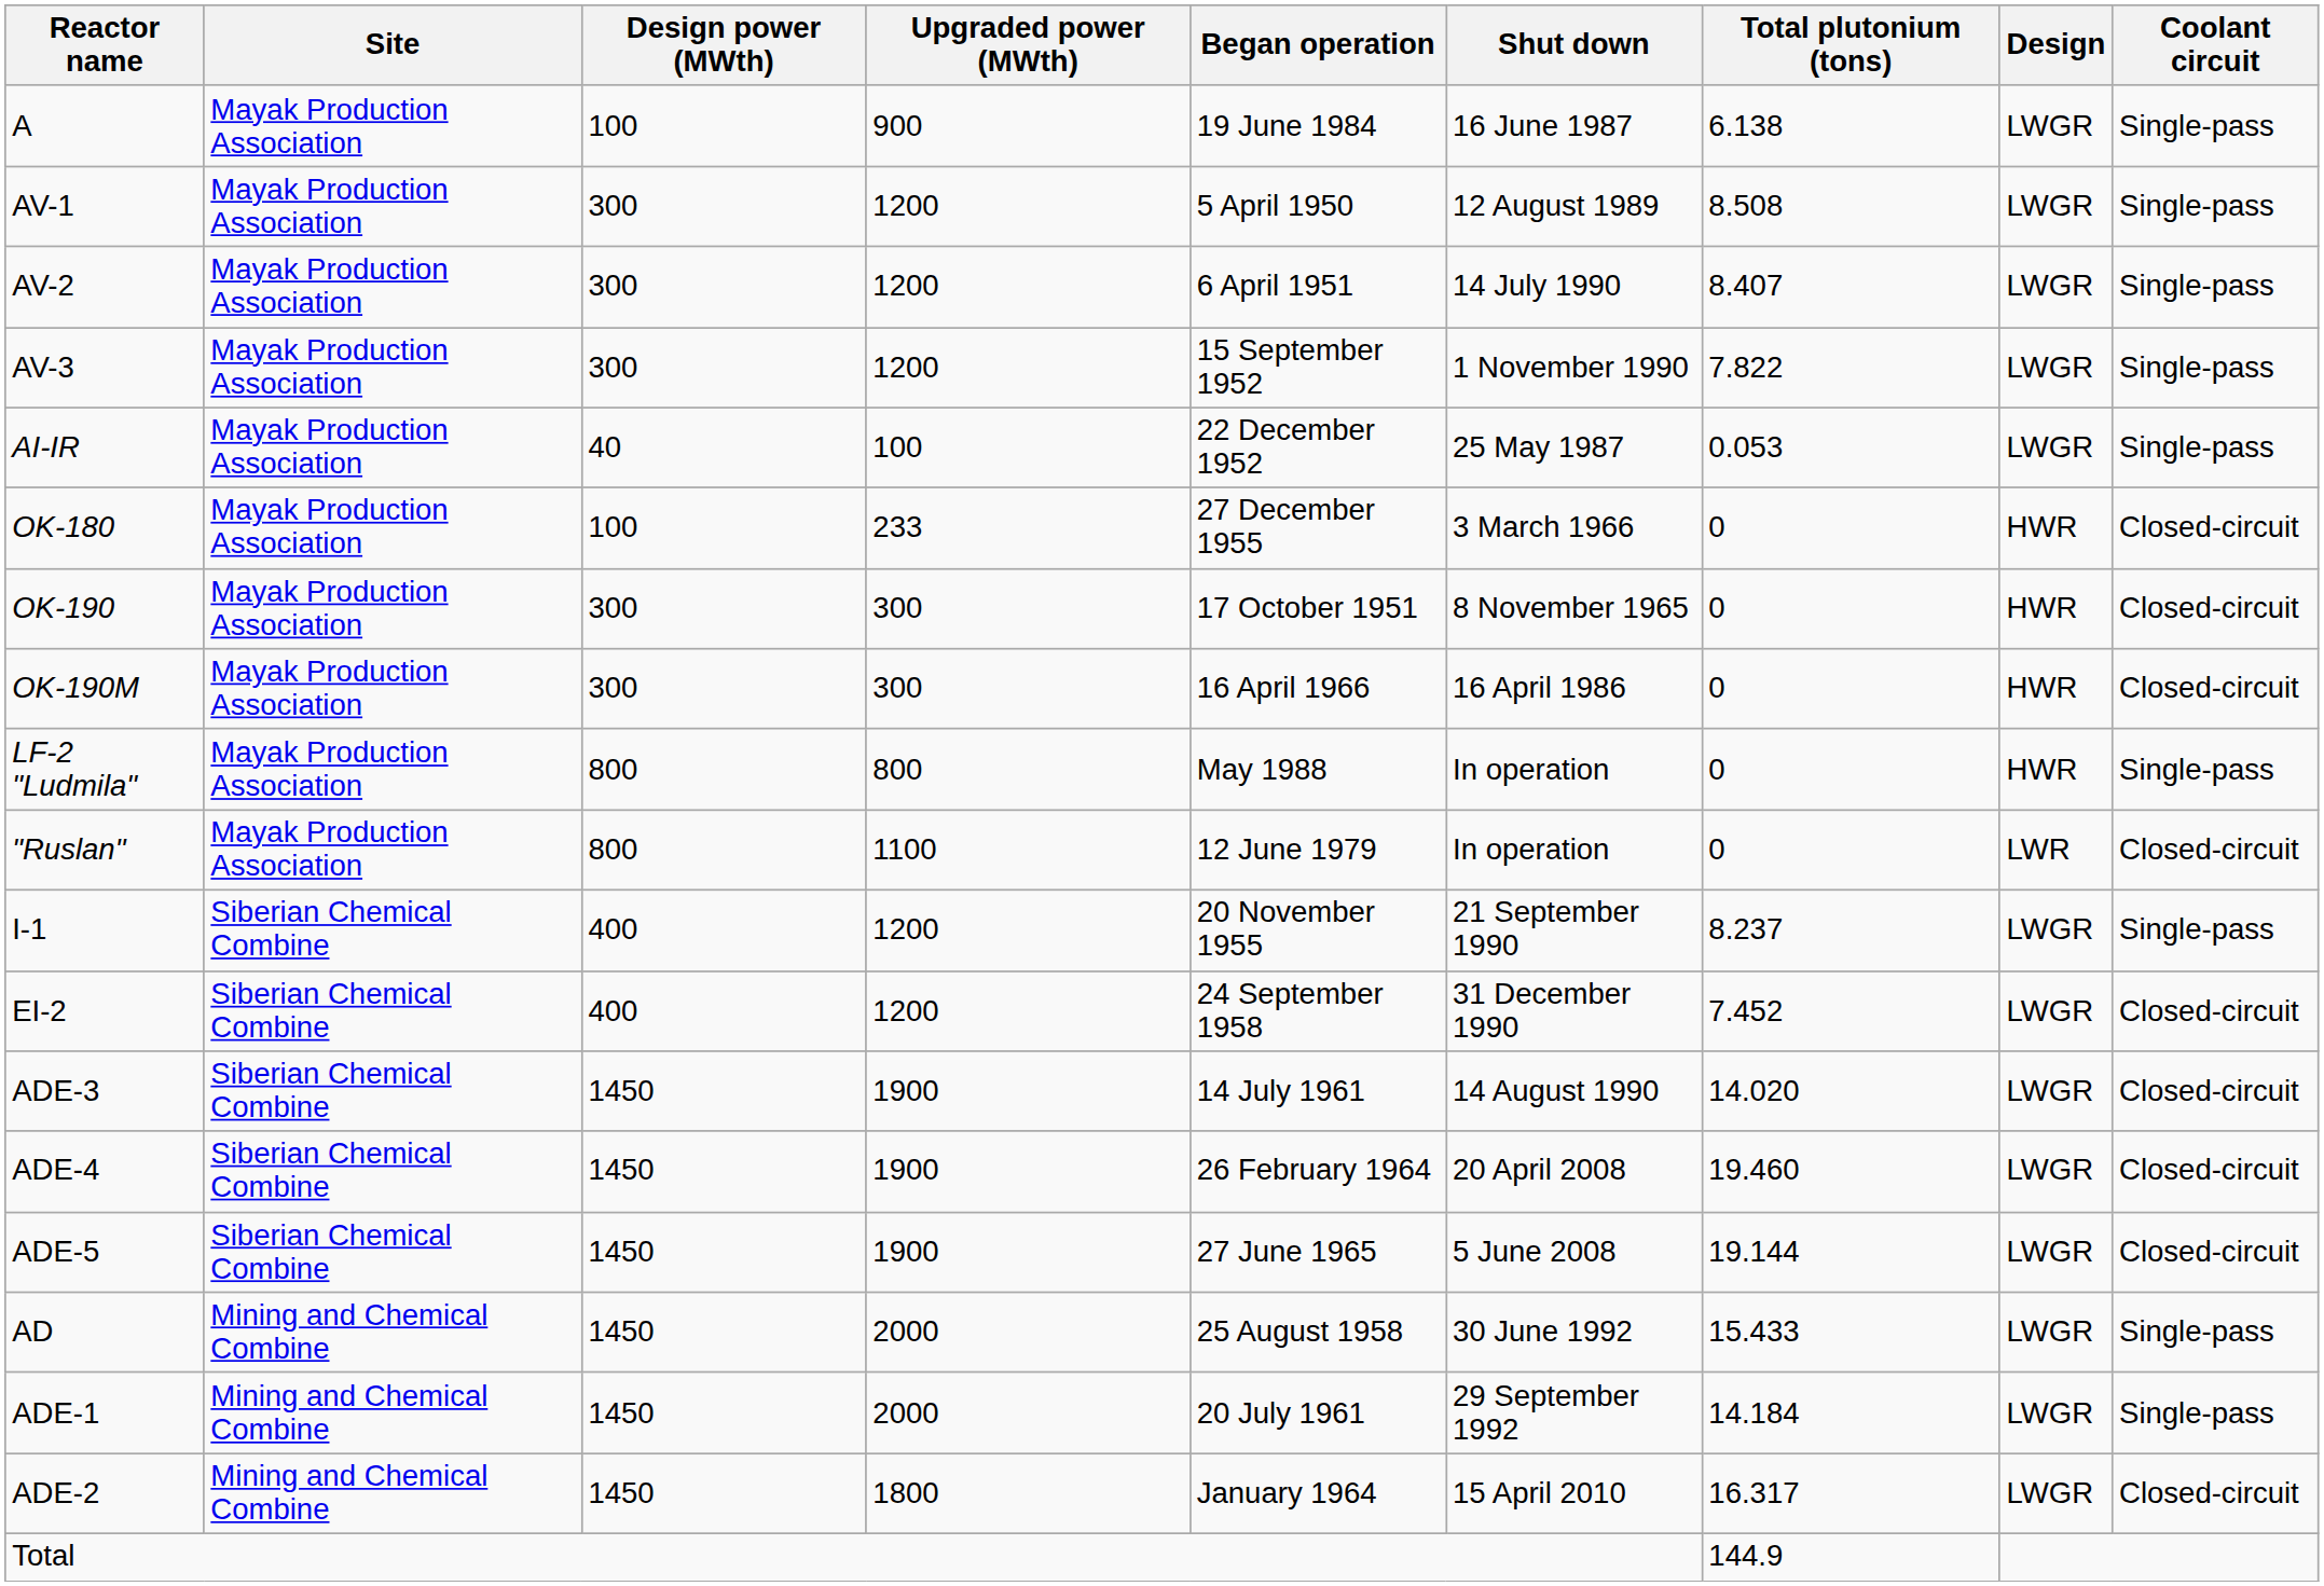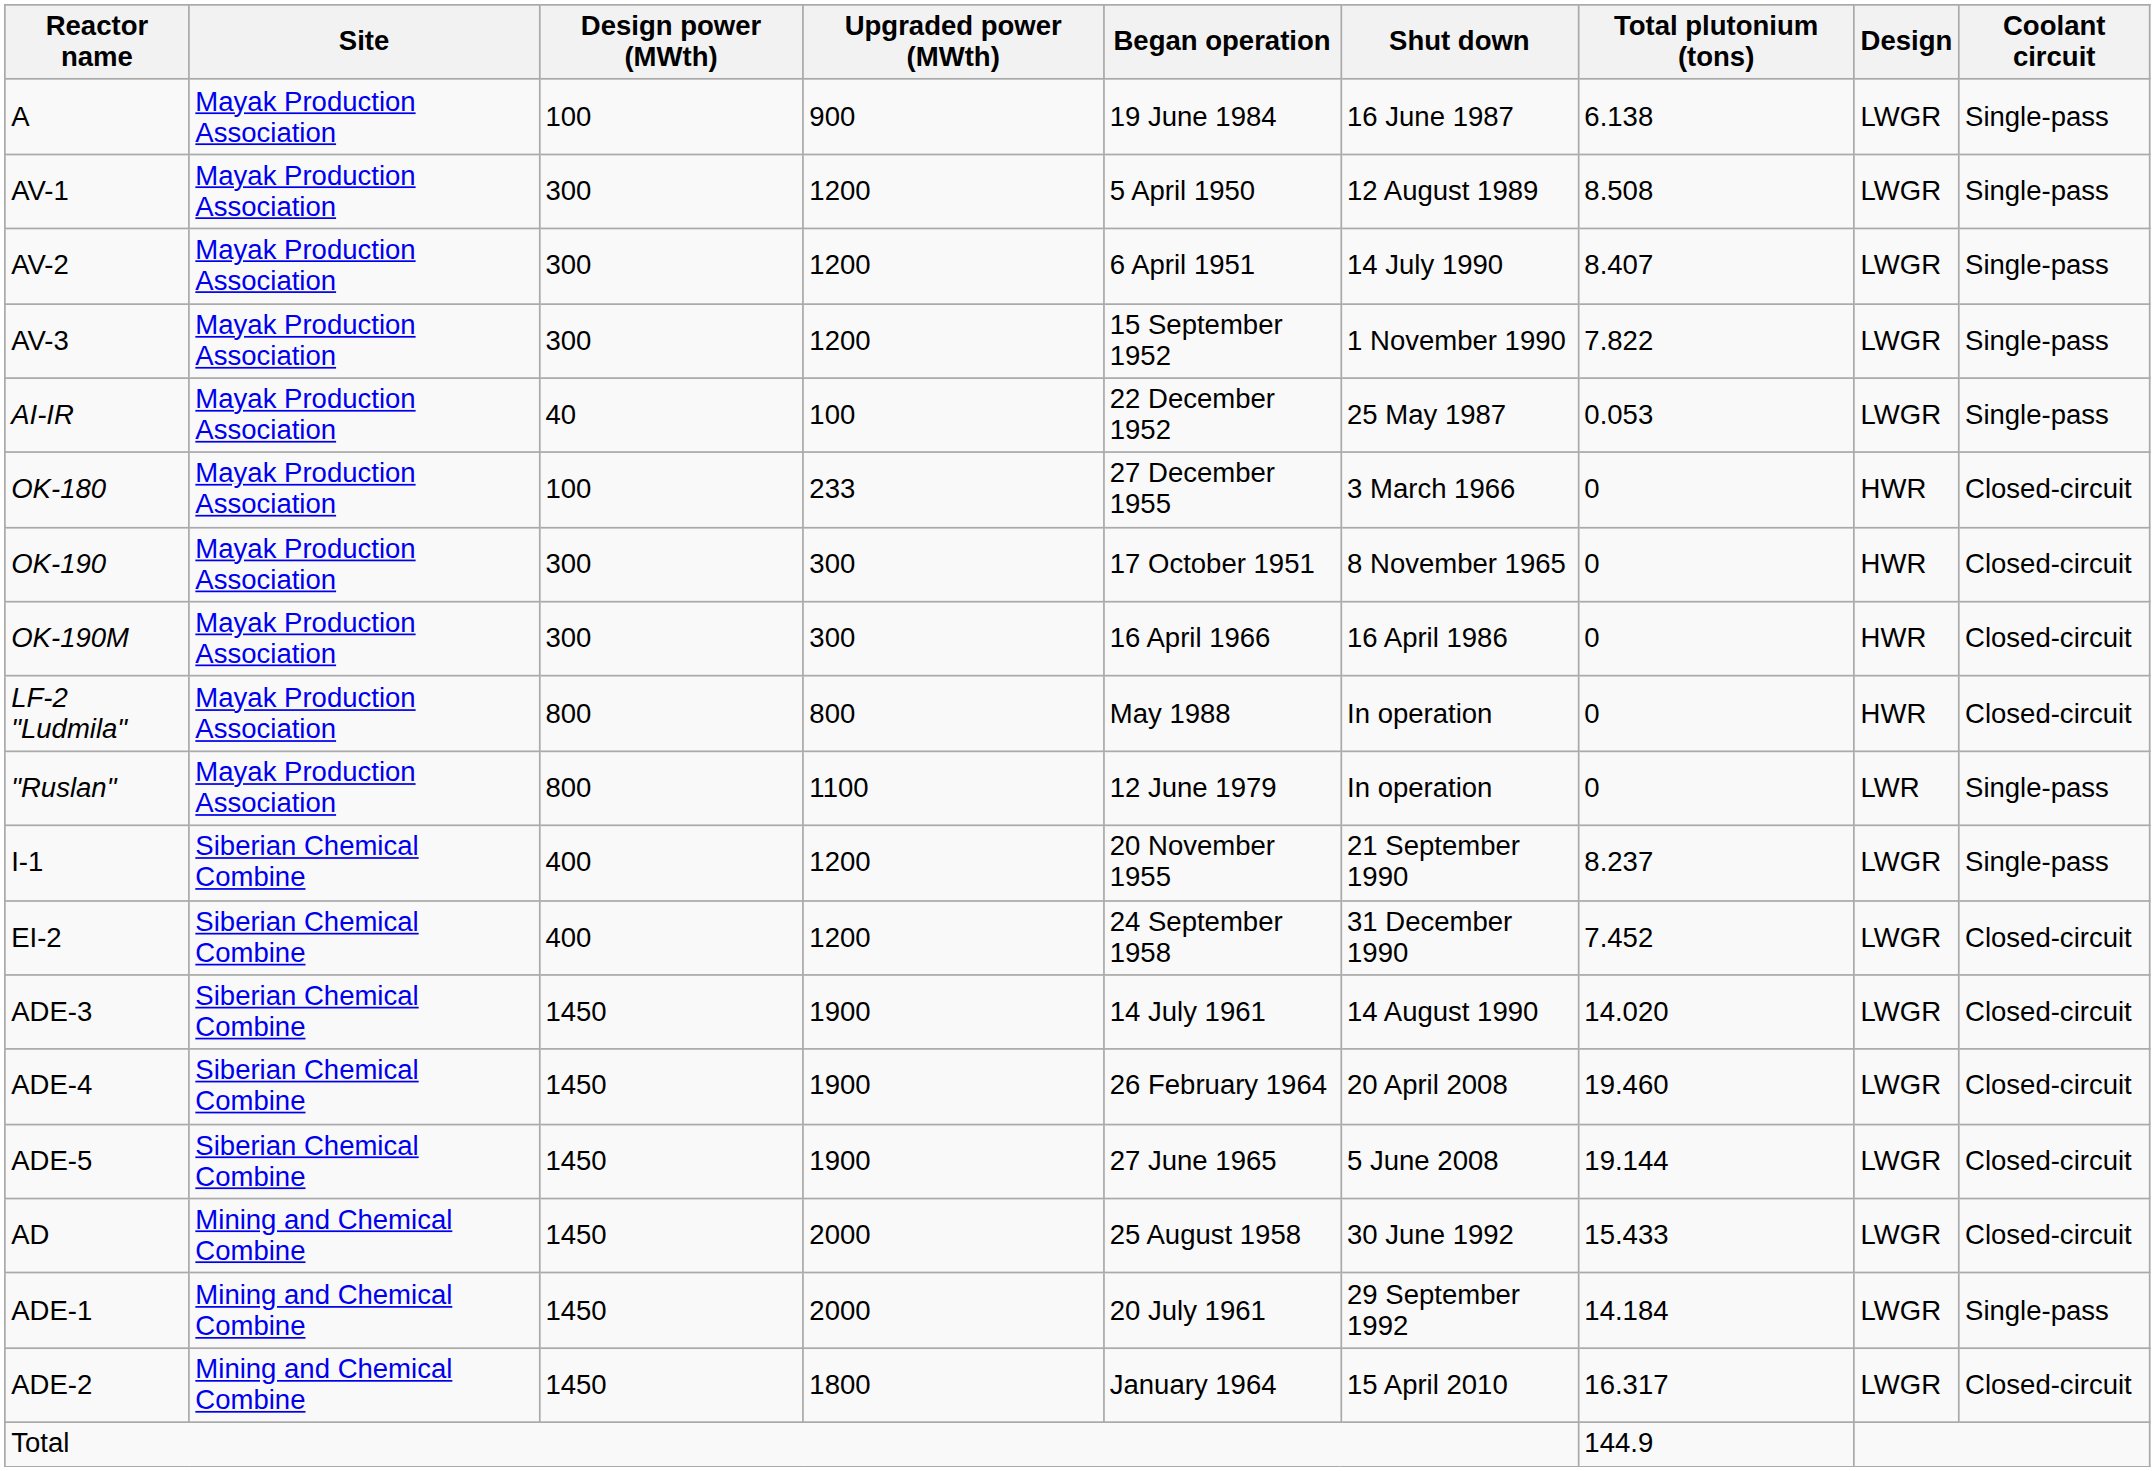 <table class="wikitable sortable mw-collapsible">
 <tr>
 <th>Reactor name</th>
 <th>Site</th>
 <th>Design power (MWth)</th>
 <th>Upgraded power (MWth)</th>
 <th>Began operation</th>
 <th>Shut down</th>
 <th>Total plutonium (tons)</th>
 <th>Design</th>
 <th>Coolant circuit</th>
 </tr>
 <tr>
 <td>A</td>
 <td><a href='#'>Mayak Production Association</a></td>
 <td>100</td>
 <td>900</td>
 <td>19 June 1984</td>
 <td>16 June 1987</td>
 <td>6.138</td>
 <td>LWGR</td>
 <td>Single-pass</td>
 </tr>
 <tr>
 <td>AV-1</td>
 <td><a href='#'>Mayak Production Association</a></td>
 <td>300</td>
 <td>1200</td>
 <td>5 April 1950</td>
 <td>12 August 1989</td>
 <td>8.508</td>
 <td>LWGR</td>
 <td>Single-pass</td>
 </tr>
 <tr>
 <td>AV-2</td>
 <td><a href='#'>Mayak Production Association</a></td>
 <td>300</td>
 <td>1200</td>
 <td>6 April 1951</td>
 <td>14 July 1990</td>
 <td>8.407</td>
 <td>LWGR</td>
 <td>Single-pass</td>
 </tr>
 <tr>
 <td>AV-3</td>
 <td><a href='#'>Mayak Production Association</a></td>
 <td>300</td>
 <td>1200</td>
 <td>15 September 1952</td>
 <td>1 November 1990</td>
 <td>7.822</td>
 <td>LWGR</td>
 <td>Single-pass</td>
 </tr>
 <tr>
 <td><em>AI-IR</em></td>
 <td><a href='#'>Mayak Production Association</a></td>
 <td>40</td>
 <td>100</td>
 <td>22 December 1952</td>
 <td>25 May 1987</td>
 <td>0.053</td>
 <td>LWGR</td>
 <td>Single-pass</td>
 </tr>
 <tr>
 <td><em>OK-180</em></td>
 <td><a href='#'>Mayak Production Association</a></td>
 <td>100</td>
 <td>233</td>
 <td>27 December 1955</td>
 <td>3 March 1966</td>
 <td>0</td>
 <td>HWR</td>
 <td>Closed-circuit</td>
 </tr>
 <tr>
 <td><em>OK-190</em></td>
 <td><a href='#'>Mayak Production Association</a></td>
 <td>300</td>
 <td>300</td>
 <td>17 October 1951</td>
 <td>8 November 1965</td>
 <td>0</td>
 <td>HWR</td>
 <td>Closed-circuit</td>
 </tr>
 <tr>
 <td><em>OK-190M</em></td>
 <td><a href='#'>Mayak Production Association</a></td>
 <td>300</td>
 <td>300</td>
 <td>16 April 1966</td>
 <td>16 April 1986</td>
 <td>0</td>
 <td>HWR</td>
 <td>Closed-circuit</td>
 </tr>
 <tr>
 <td><em>LF-2 "Ludmila"</em></td>
 <td><a href='#'>Mayak Production Association</a></td>
 <td>800</td>
 <td>800</td>
 <td>May 1988</td>
 <td>In operation</td>
 <td>0</td>
 <td>HWR</td>
-<td>Single-pass</td>
+<td>Closed-circuit</td>
 </tr>
 <tr>
 <td><em>"Ruslan"</em></td>
 <td><a href='#'>Mayak Production Association</a></td>
 <td>800</td>
 <td>1100</td>
 <td>12 June 1979</td>
 <td>In operation</td>
 <td>0</td>
 <td>LWR</td>
-<td>Closed-circuit</td>
+<td>Single-pass</td>
 </tr>
 <tr>
 <td>I-1</td>
 <td><a href='#'>Siberian Chemical Combine</a></td>
 <td>400</td>
 <td>1200</td>
 <td>20 November 1955</td>
 <td>21 September 1990</td>
 <td>8.237</td>
 <td>LWGR</td>
 <td>Single-pass</td>
 </tr>
 <tr>
 <td>EI-2</td>
 <td><a href='#'>Siberian Chemical Combine</a></td>
 <td>400</td>
 <td>1200</td>
 <td>24 September 1958</td>
 <td>31 December 1990</td>
 <td>7.452</td>
 <td>LWGR</td>
 <td>Closed-circuit</td>
 </tr>
 <tr>
 <td>ADE-3</td>
 <td><a href='#'>Siberian Chemical Combine</a></td>
 <td>1450</td>
 <td>1900</td>
 <td>14 July 1961</td>
 <td>14 August 1990</td>
 <td>14.020</td>
 <td>LWGR</td>
 <td>Closed-circuit</td>
 </tr>
 <tr>
 <td>ADE-4</td>
 <td><a href='#'>Siberian Chemical Combine</a></td>
 <td>1450</td>
 <td>1900</td>
 <td>26 February 1964</td>
 <td>20 April 2008</td>
 <td>19.460</td>
 <td>LWGR</td>
 <td>Closed-circuit</td>
 </tr>
 <tr>
 <td>ADE-5</td>
 <td><a href='#'>Siberian Chemical Combine</a></td>
 <td>1450</td>
 <td>1900</td>
 <td>27 June 1965</td>
 <td>5 June 2008</td>
 <td>19.144</td>
 <td>LWGR</td>
 <td>Closed-circuit</td>
 </tr>
 <tr>
 <td>AD</td>
 <td><a href='#'>Mining and Chemical Combine</a></td>
 <td>1450</td>
 <td>2000</td>
 <td>25 August 1958</td>
 <td>30 June 1992</td>
 <td>15.433</td>
 <td>LWGR</td>
-<td>Single-pass</td>
+<td>Closed-circuit</td>
 </tr>
 <tr>
 <td>ADE-1</td>
 <td><a href='#'>Mining and Chemical Combine</a></td>
 <td>1450</td>
 <td>2000</td>
 <td>20 July 1961</td>
 <td>29 September 1992</td>
 <td>14.184</td>
 <td>LWGR</td>
 <td>Single-pass</td>
 </tr>
 <tr>
 <td>ADE-2</td>
 <td><a href='#'>Mining and Chemical Combine</a></td>
 <td>1450</td>
 <td>1800</td>
 <td>January 1964</td>
 <td>15 April 2010</td>
 <td>16.317</td>
 <td>LWGR</td>
 <td>Closed-circuit</td>
 </tr>
 <tr>
 <td colspan="6">Total</td>
 <td>144.9</td>
 <td colspan="2"></td>
 </tr>
 </table>
